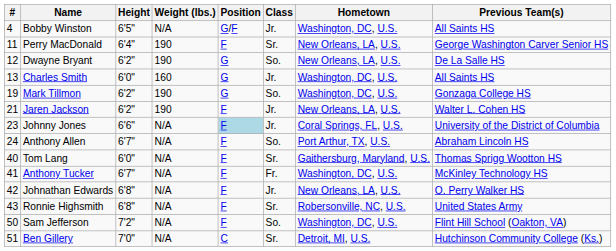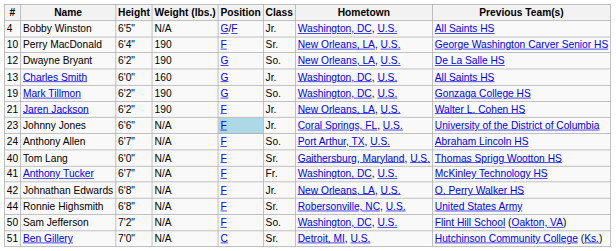 <table class="wikitable" style="font-size: 90%">
 <tr>
 <th>#</th>
 <th>Name</th>
 <th>Height</th>
 <th>Weight (lbs.)</th>
 <th>Position</th>
 <th>Class</th>
 <th>Hometown</th>
 <th>Previous Team(s)</th>
 </tr>
 <tr>
 <td>4</td>
 <td>Bobby Winston</td>
 <td>6'5"</td>
 <td>N/A</td>
 <td><a href='#'>G</a>/<a href='#'>F</a></td>
 <td>Jr.</td>
 <td><a href='#'>Washington, DC</a>, <a href='#'>U.S.</a></td>
 <td><a href='#'>All Saints HS</a></td>
 </tr>
 <tr>
-<td>11</td>
+<td>10</td>
 <td>Perry MacDonald</td>
 <td>6'4"</td>
 <td>190</td>
 <td><a href='#'>F</a></td>
 <td>Sr.</td>
 <td><a href='#'>New Orleans, LA</a>, <a href='#'>U.S.</a></td>
 <td><a href='#'>George Washington Carver Senior HS</a></td>
 </tr>
 <tr>
 <td>12</td>
 <td>Dwayne Bryant</td>
 <td>6'2"</td>
 <td>190</td>
 <td><a href='#'>G</a></td>
 <td>So.</td>
 <td><a href='#'>New Orleans, LA</a>, <a href='#'>U.S.</a></td>
 <td><a href='#'>De La Salle HS</a></td>
 </tr>
 <tr>
 <td>13</td>
 <td><a href='#'>Charles Smith</a></td>
 <td>6'0"</td>
 <td>160</td>
 <td><a href='#'>G</a></td>
 <td>Jr.</td>
 <td><a href='#'>Washington, DC</a>, <a href='#'>U.S.</a></td>
 <td><a href='#'>All Saints HS</a></td>
 </tr>
 <tr>
 <td>19</td>
 <td><a href='#'>Mark Tillmon</a></td>
 <td>6'2"</td>
 <td>190</td>
 <td><a href='#'>G</a></td>
 <td>So.</td>
 <td><a href='#'>Washington, DC</a>, <a href='#'>U.S.</a></td>
 <td><a href='#'>Gonzaga College HS</a></td>
 </tr>
 <tr>
 <td>21</td>
 <td><a href='#'>Jaren Jackson</a></td>
 <td>6'2"</td>
 <td>190</td>
 <td><a href='#'>F</a></td>
 <td>Jr.</td>
 <td><a href='#'>New Orleans, LA</a>, <a href='#'>U.S.</a></td>
 <td><a href='#'>Walter L. Cohen HS</a></td>
 </tr>
 <tr>
 <td>23</td>
 <td>Johnny Jones</td>
 <td>6'6"</td>
 <td>N/A</td>
 <td style="background: lightblue;"><a href='#'>F</a></td>
 <td>Jr.</td>
 <td><a href='#'>Coral Springs, FL</a>, <a href='#'>U.S.</a></td>
 <td><a href='#'>University of the District of Columbia</a></td>
 </tr>
 <tr>
 <td>24</td>
 <td>Anthony Allen</td>
 <td>6'7"</td>
 <td>N/A</td>
 <td><a href='#'>F</a></td>
 <td>So.</td>
 <td><a href='#'>Port Arthur, TX</a>, <a href='#'>U.S.</a></td>
 <td><a href='#'>Abraham Lincoln HS</a></td>
 </tr>
 <tr>
 <td>40</td>
 <td>Tom Lang</td>
 <td>6'0"</td>
 <td>N/A</td>
 <td><a href='#'>F</a></td>
 <td>Sr.</td>
 <td><a href='#'>Gaithersburg, Maryland</a>, <a href='#'>U.S.</a></td>
 <td><a href='#'>Thomas Sprigg Wootton HS</a></td>
 </tr>
 <tr>
 <td>41</td>
 <td><a href='#'>Anthony Tucker</a></td>
 <td>6'7"</td>
 <td>N/A</td>
 <td><a href='#'>F</a></td>
 <td>Fr.</td>
 <td><a href='#'>Washington, DC</a>, <a href='#'>U.S.</a></td>
 <td><a href='#'>McKinley Technology HS</a></td>
 </tr>
 <tr>
 <td>42</td>
 <td>Johnathan Edwards</td>
 <td>6'8"</td>
 <td>N/A</td>
 <td><a href='#'>F</a></td>
 <td>Jr.</td>
 <td><a href='#'>New Orleans, LA</a>, <a href='#'>U.S.</a></td>
 <td><a href='#'>O. Perry Walker HS</a></td>
 </tr>
 <tr>
-<td>43</td>
+<td>44</td>
 <td>Ronnie Highsmith</td>
 <td>6'8"</td>
 <td>N/A</td>
 <td><a href='#'>F</a></td>
 <td>Sr.</td>
 <td><a href='#'>Robersonville, NC</a>, <a href='#'>U.S.</a></td>
 <td><a href='#'>United States Army</a></td>
 </tr>
 <tr>
 <td>50</td>
 <td>Sam Jefferson</td>
 <td>7'2"</td>
 <td>N/A</td>
 <td><a href='#'>F</a></td>
 <td>So.</td>
 <td><a href='#'>Washington, DC</a>, <a href='#'>U.S.</a></td>
 <td><a href='#'>Flint Hill School</a> (<a href='#'>Oakton, VA</a>)</td>
 </tr>
 <tr>
 <td>51</td>
 <td><a href='#'>Ben Gillery</a></td>
 <td>7'0"</td>
 <td>N/A</td>
 <td><a href='#'>C</a></td>
 <td>Sr.</td>
 <td><a href='#'>Detroit, MI</a>, <a href='#'>U.S.</a></td>
 <td><a href='#'>Hutchinson Community College</a> (<a href='#'>Ks.</a>)</td>
 </tr>
 </table>
